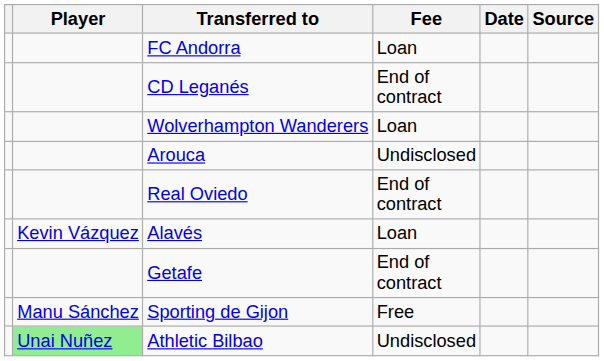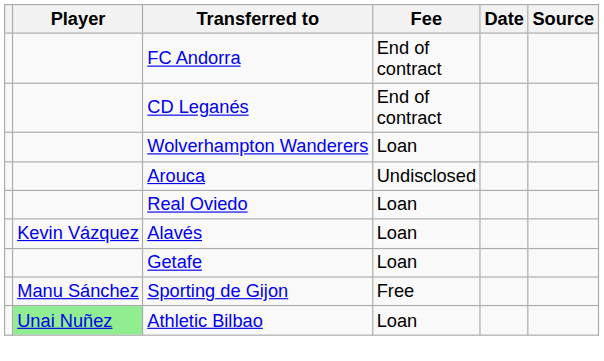 <table class="wikitable plainrowheaders sortable">
 <tr>
 <th></th>
 <th scope="col">Player</th>
 <th>Transferred to</th>
 <th style="width: 80px;">Fee</th>
 <th scope="col">Date</th>
 <th scope="col">Source</th>
 </tr>
 <tr>
 <td align="center"></td>
 <td></td>
 <td> <a href='#'>FC Andorra</a></td>
-<td>Loan</td>
+<td>End of contract</td>
 <td></td>
 <td></td>
 </tr>
 <tr>
 <td align="center"></td>
 <td></td>
 <td> <a href='#'>CD Leganés</a></td>
 <td>End of contract</td>
 <td></td>
 <td></td>
 </tr>
 <tr>
 <td align="center"></td>
 <td></td>
 <td> <a href='#'>Wolverhampton Wanderers</a></td>
 <td>Loan</td>
 <td></td>
 <td></td>
 </tr>
 <tr>
 <td align="center"></td>
 <td> </td>
 <td> <a href='#'>Arouca</a></td>
 <td>Undisclosed</td>
 <td></td>
 <td></td>
 </tr>
 <tr>
 <td align="center"></td>
 <td> </td>
 <td> <a href='#'>Real Oviedo</a></td>
-<td>End of contract</td>
+<td>Loan</td>
 <td></td>
 <td></td>
 </tr>
 <tr>
 <td align="center"></td>
 <td> <a href='#'>Kevin Vázquez</a></td>
 <td> <a href='#'>Alavés</a></td>
 <td>Loan</td>
 <td></td>
 <td></td>
 </tr>
 <tr>
 <td align="center"></td>
 <td></td>
 <td> <a href='#'>Getafe</a></td>
-<td>End of contract</td>
+<td>Loan</td>
 <td></td>
 <td></td>
 </tr>
 <tr>
 <td align="center"></td>
 <td> <a href='#'>Manu Sánchez</a></td>
 <td> <a href='#'>Sporting de Gijon</a></td>
 <td>Free</td>
 <td></td>
 <td></td>
 </tr>
 <tr>
 <td align="center"></td>
 <td style="background: lightgreen;"> <a href='#'>Unai Nuñez</a></td>
 <td> <a href='#'>Athletic Bilbao</a></td>
-<td>Undisclosed</td>
+<td>Loan</td>
 <td></td>
 <td></td>
 </tr>
 </table>
